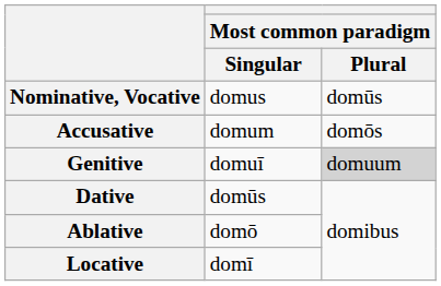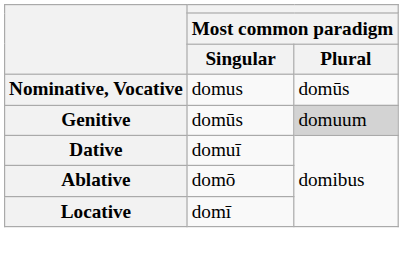 <table class="wikitable">
 <tr>
 <th rowspan="3"></th>
 <th colspan="2"> </th>
 </tr>
 <tr>
 <th colspan="2">Most common paradigm</th>
 </tr>
 <tr>
 <th>Singular</th>
 <th>Plural</th>
 </tr>
 <tr>
 <th>Nominative, Vocative</th>
 <td>domus</td>
 <td>domūs</td>
 </tr>
 <tr>
-<th>Accusative</th>
-<td>domum</td>
-<td>domōs</td>
-</tr>
-<tr>
 <th>Genitive</th>
-<td>domuī</td>
+<td>domūs</td>
 <td style="background: lightgrey;">domuum</td>
 </tr>
 <tr>
 <th>Dative</th>
-<td>domūs</td>
+<td>domuī</td>
 <td rowspan="3">domibus</td>
 </tr>
 <tr>
 <th>Ablative</th>
 <td>domō</td>
 </tr>
 <tr>
 <th>Locative</th>
 <td>domī</td>
 </tr>
 </table>
